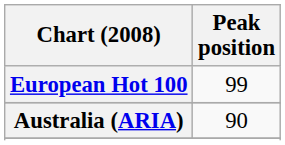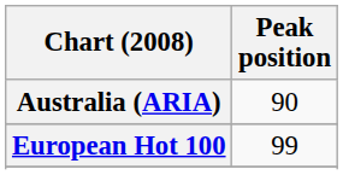 <table class="wikitable sortable plainrowheaders" style="text-align:center">
 <tr>
 <th scope="col">Chart (2008)</th>
 <th scope="col">Peak<br> position</th>
 </tr>
 <tr>
-<th scope="row"><a href='#'>European Hot 100</a></th>
-<td>99</td>
+<th scope="row">Australia (<a href='#'>ARIA</a>)</th>
+<td>90</td>
 </tr>
 <tr>
 </tr>
 <tr>
-<th scope="row">Australia (<a href='#'>ARIA</a>)</th>
-<td>90</td>
+<th scope="row"><a href='#'>European Hot 100</a></th>
+<td>99</td>
 </tr>
 <tr>
 </tr>
 <tr>
 </tr>
 <tr>
 </tr>
 <tr>
 </tr>
 <tr>
 </tr>
 <tr>
 </tr>
 </table>
